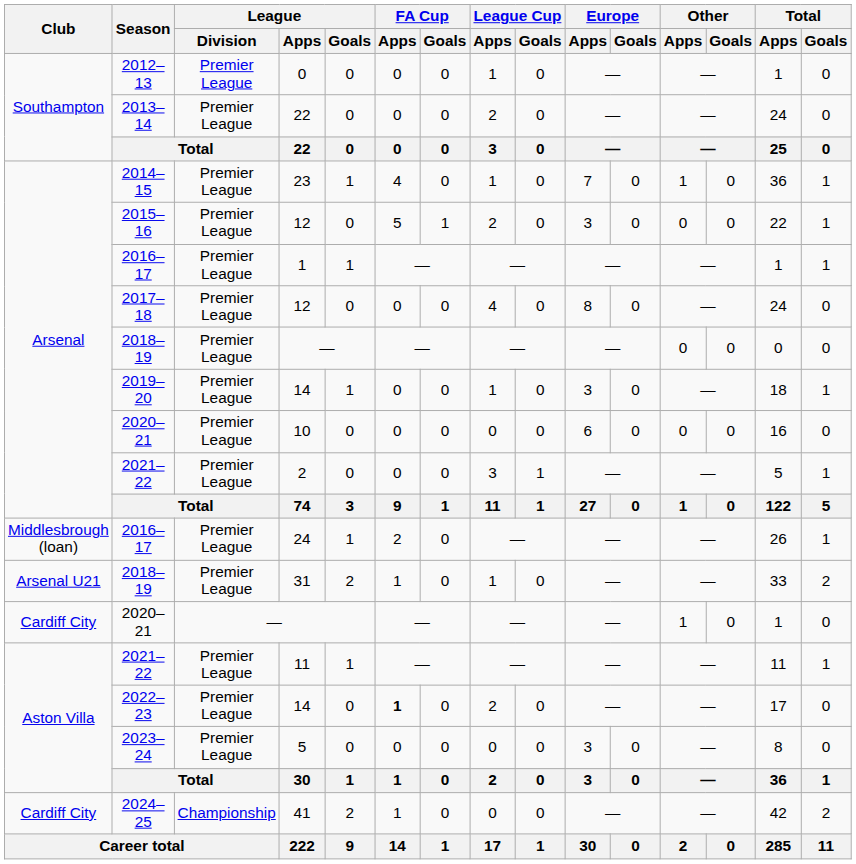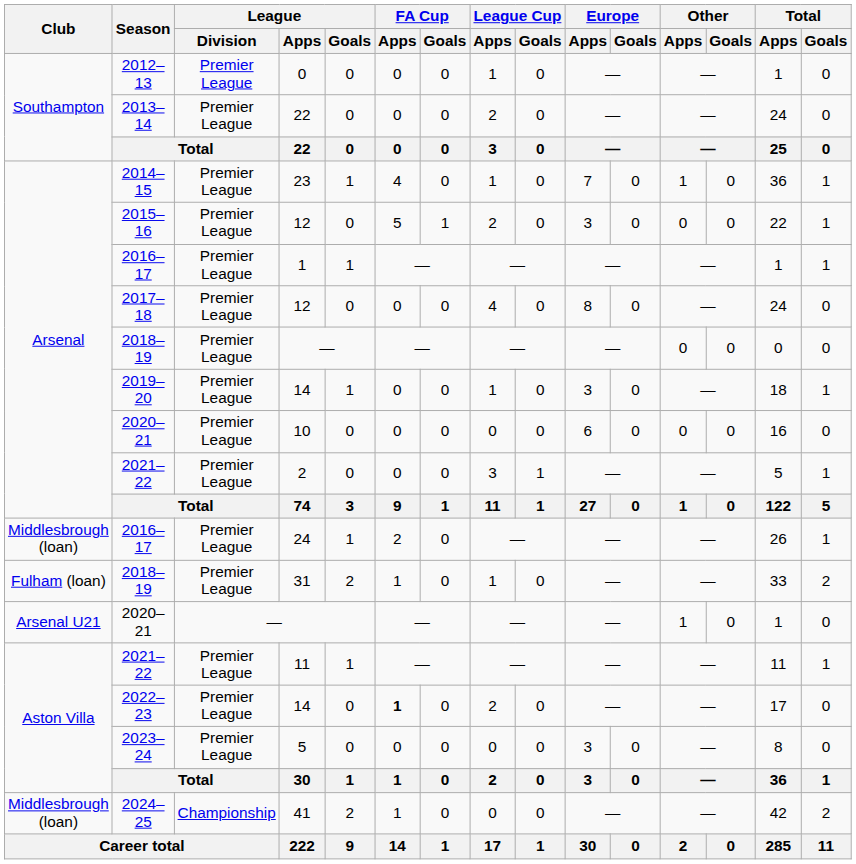 <table class=wikitable style=text-align:center>
 <tr>
 <th rowspan=2>Club</th>
 <th rowspan=2>Season</th>
 <th colspan=3>League</th>
 <th colspan=2><a href='#'>FA Cup</a></th>
 <th colspan=2><a href='#'>League Cup</a></th>
 <th colspan=2><a href='#'>Europe</a></th>
 <th colspan=2>Other</th>
 <th colspan=2>Total</th>
 </tr>
 <tr>
 <th>Division</th>
 <th>Apps</th>
 <th>Goals</th>
 <th>Apps</th>
 <th>Goals</th>
 <th>Apps</th>
 <th>Goals</th>
 <th>Apps</th>
 <th>Goals</th>
 <th>Apps</th>
 <th>Goals</th>
 <th>Apps</th>
 <th>Goals</th>
 </tr>
 <tr>
 <td rowspan=3><a href='#'>Southampton</a></td>
 <td><a href='#'>2012–13</a></td>
 <td><a href='#'>Premier League</a></td>
 <td>0</td>
 <td>0</td>
 <td>0</td>
 <td>0</td>
 <td>1</td>
 <td>0</td>
 <td colspan=2>—</td>
 <td colspan=2>—</td>
 <td>1</td>
 <td>0</td>
 </tr>
 <tr>
 <td><a href='#'>2013–14</a></td>
 <td>Premier League</td>
 <td>22</td>
 <td>0</td>
 <td>0</td>
 <td>0</td>
 <td>2</td>
 <td>0</td>
 <td colspan=2>—</td>
 <td colspan=2>—</td>
 <td>24</td>
 <td>0</td>
 </tr>
 <tr>
 <th colspan=2>Total</th>
 <th>22</th>
 <th>0</th>
 <th>0</th>
 <th>0</th>
 <th>3</th>
 <th>0</th>
 <th colspan=2>—</th>
 <th colspan=2>—</th>
 <th>25</th>
 <th>0</th>
 </tr>
 <tr>
 <td rowspan=9><a href='#'>Arsenal</a></td>
 <td><a href='#'>2014–15</a></td>
 <td>Premier League</td>
 <td>23</td>
 <td>1</td>
 <td>4</td>
 <td>0</td>
 <td>1</td>
 <td>0</td>
 <td>7</td>
 <td>0</td>
 <td>1</td>
 <td>0</td>
 <td>36</td>
 <td>1</td>
 </tr>
 <tr>
 <td><a href='#'>2015–16</a></td>
 <td>Premier League</td>
 <td>12</td>
 <td>0</td>
 <td>5</td>
 <td>1</td>
 <td>2</td>
 <td>0</td>
 <td>3</td>
 <td>0</td>
 <td>0</td>
 <td>0</td>
 <td>22</td>
 <td>1</td>
 </tr>
 <tr>
 <td><a href='#'>2016–17</a></td>
 <td>Premier League</td>
 <td>1</td>
 <td>1</td>
 <td colspan=2>—</td>
 <td colspan=2>—</td>
 <td colspan=2>—</td>
 <td colspan=2>—</td>
 <td>1</td>
 <td>1</td>
 </tr>
 <tr>
 <td><a href='#'>2017–18</a></td>
 <td>Premier League</td>
 <td>12</td>
 <td>0</td>
 <td>0</td>
 <td>0</td>
 <td>4</td>
 <td>0</td>
 <td>8</td>
 <td>0</td>
 <td colspan=2>—</td>
 <td>24</td>
 <td>0</td>
 </tr>
 <tr>
 <td><a href='#'>2018–19</a></td>
 <td>Premier League</td>
 <td colspan=2>—</td>
 <td colspan=2>—</td>
 <td colspan=2>—</td>
 <td colspan=2>—</td>
 <td>0</td>
 <td>0</td>
 <td>0</td>
 <td>0</td>
 </tr>
 <tr>
 <td><a href='#'>2019–20</a></td>
 <td>Premier League</td>
 <td>14</td>
 <td>1</td>
 <td>0</td>
 <td>0</td>
 <td>1</td>
 <td>0</td>
 <td>3</td>
 <td>0</td>
 <td colspan=2>—</td>
 <td>18</td>
 <td>1</td>
 </tr>
 <tr>
 <td><a href='#'>2020–21</a></td>
 <td>Premier League</td>
 <td>10</td>
 <td>0</td>
 <td>0</td>
 <td>0</td>
 <td>0</td>
 <td>0</td>
 <td>6</td>
 <td>0</td>
 <td>0</td>
 <td>0</td>
 <td>16</td>
 <td>0</td>
 </tr>
 <tr>
 <td><a href='#'>2021–22</a></td>
 <td>Premier League</td>
 <td>2</td>
 <td>0</td>
 <td>0</td>
 <td>0</td>
 <td>3</td>
 <td>1</td>
 <td colspan=2>—</td>
 <td colspan=2>—</td>
 <td>5</td>
 <td>1</td>
 </tr>
 <tr>
 <th colspan=2>Total</th>
 <th>74</th>
 <th>3</th>
 <th>9</th>
 <th>1</th>
 <th>11</th>
 <th>1</th>
 <th>27</th>
 <th>0</th>
 <th>1</th>
 <th>0</th>
 <th>122</th>
 <th>5</th>
 </tr>
 <tr>
 <td><a href='#'>Middlesbrough</a> (loan)</td>
 <td><a href='#'>2016–17</a></td>
 <td>Premier League</td>
 <td>24</td>
 <td>1</td>
 <td>2</td>
 <td>0</td>
 <td colspan=2>—</td>
 <td colspan=2>—</td>
 <td colspan=2>—</td>
 <td>26</td>
 <td>1</td>
 </tr>
 <tr>
-<td><a href='#'>Arsenal U21</a></td>
+<td><a href='#'>Fulham</a> (loan)</td>
 <td><a href='#'>2018–19</a></td>
 <td>Premier League</td>
 <td>31</td>
 <td>2</td>
 <td>1</td>
 <td>0</td>
 <td>1</td>
 <td>0</td>
 <td colspan=2>—</td>
 <td colspan=2>—</td>
 <td>33</td>
 <td>2</td>
 </tr>
 <tr>
-<td><a href='#'>Cardiff City</a></td>
+<td><a href='#'>Arsenal U21</a></td>
 <td>2020–21</td>
 <td colspan=3>—</td>
 <td colspan=2>—</td>
 <td colspan=2>—</td>
 <td colspan=2>—</td>
 <td>1</td>
 <td>0</td>
 <td>1</td>
 <td>0</td>
 </tr>
 <tr>
 <td rowspan=4><a href='#'>Aston Villa</a></td>
 <td><a href='#'>2021–22</a></td>
 <td>Premier League</td>
 <td>11</td>
 <td>1</td>
 <td colspan=2>—</td>
 <td colspan=2>—</td>
 <td colspan=2>—</td>
 <td colspan=2>—</td>
 <td>11</td>
 <td>1</td>
 </tr>
 <tr>
 <td><a href='#'>2022–23</a></td>
 <td>Premier League</td>
 <td>14</td>
 <td>0</td>
 <td><strong>1</strong></td>
 <td>0</td>
 <td>2</td>
 <td>0</td>
 <td colspan=2>—</td>
 <td colspan=2>—</td>
 <td>17</td>
 <td>0</td>
 </tr>
 <tr>
 <td><a href='#'>2023–24</a></td>
 <td>Premier League</td>
 <td>5</td>
 <td>0</td>
 <td>0</td>
 <td>0</td>
 <td>0</td>
 <td>0</td>
 <td>3</td>
 <td>0</td>
 <td colspan=2>—</td>
 <td>8</td>
 <td>0</td>
 </tr>
 <tr>
 <th colspan=2>Total</th>
 <th>30</th>
 <th>1</th>
 <th>1</th>
 <th>0</th>
 <th>2</th>
 <th>0</th>
 <th>3</th>
 <th>0</th>
 <th colspan=2>—</th>
 <th>36</th>
 <th>1</th>
 </tr>
 <tr>
-<td><a href='#'>Cardiff City</a></td>
+<td><a href='#'>Middlesbrough</a> (loan)</td>
 <td><a href='#'>2024–25</a></td>
 <td><a href='#'>Championship</a></td>
 <td>41</td>
 <td>2</td>
 <td>1</td>
 <td>0</td>
 <td>0</td>
 <td>0</td>
 <td colspan=2>—</td>
 <td colspan=2>—</td>
 <td>42</td>
 <td>2</td>
 </tr>
 <tr>
 <th colspan=3>Career total</th>
 <th>222</th>
 <th>9</th>
 <th>14</th>
 <th>1</th>
 <th>17</th>
 <th>1</th>
 <th>30</th>
 <th>0</th>
 <th>2</th>
 <th>0</th>
 <th>285</th>
 <th>11</th>
 </tr>
 </table>
